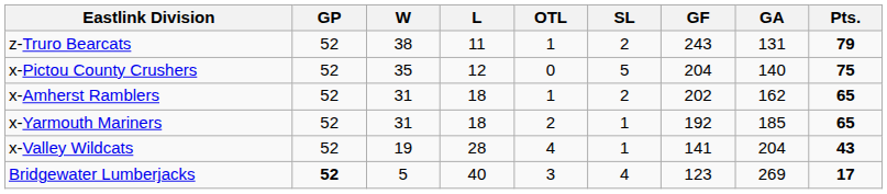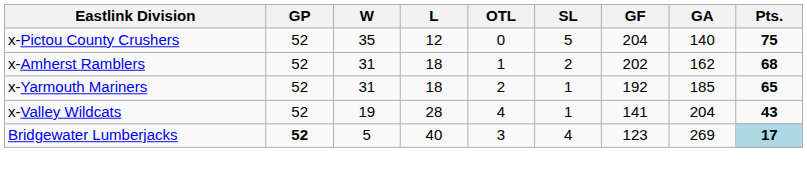 <table class="wikitable sortable">
 <tr>
 <td class="unsortable" align=center bgcolor=#F2F2F2 style="width: 16.94em"><strong>Eastlink Division</strong></td>
 <th style="width: 4em">GP</th>
 <th style="width: 4em">W</th>
 <th style="width: 4em">L</th>
 <th style="width: 4em">OTL</th>
 <th style="width: 4em">SL</th>
 <th style="width: 4em">GF</th>
 <th style="width: 4em">GA</th>
 <th style="width: 4em"><strong>Pts.</strong></th>
-</tr>
-<tr align="center">
-<td align="left">z-<a href='#'>Truro Bearcats</a></td>
-<td> 52</td>
-<td> 38</td>
-<td> 11</td>
-<td> 1</td>
-<td> 2</td>
-<td> 243</td>
-<td> 131</td>
-<td> <strong>79</strong></td>
 </tr>
 <tr align="center">
 <td align=left>x-<a href='#'>Pictou County Crushers</a></td>
 <td> 52</td>
 <td> 35</td>
 <td> 12</td>
 <td> 0</td>
 <td> 5</td>
 <td> 204</td>
 <td> 140</td>
 <td> <strong>75</strong></td>
 </tr>
 <tr align="center">
 <td align=left>x-<a href='#'>Amherst Ramblers</a></td>
 <td> 52</td>
 <td> 31</td>
 <td> 18</td>
 <td> 1</td>
 <td> 2</td>
 <td> 202</td>
 <td> 162</td>
-<td><strong>65</strong> </td>
+<td><strong>68</strong> </td>
 </tr>
 <tr align="center">
 <td align=left>x-<a href='#'>Yarmouth Mariners</a></td>
 <td> 52</td>
 <td> 31</td>
 <td> 18</td>
 <td> 2</td>
 <td> 1</td>
 <td> 192</td>
 <td> 185</td>
 <td> <strong>65</strong></td>
 </tr>
 <tr align="center">
 <td align=left>x-<a href='#'>Valley Wildcats</a></td>
 <td> 52</td>
 <td> 19</td>
 <td> 28</td>
 <td> 4</td>
 <td> 1</td>
 <td> 141</td>
 <td> 204</td>
 <td> <strong>43</strong></td>
 </tr>
 <tr align="center">
 <td align=left><a href='#'>Bridgewater Lumberjacks</a></td>
 <td><strong> 52</strong></td>
 <td> 5</td>
 <td> 40</td>
 <td> 3</td>
 <td> 4</td>
 <td> 123</td>
 <td> 269</td>
-<td> <strong>17</strong></td>
+<td style="background: lightblue;"> <strong>17</strong></td>
 </tr>
 </table>
